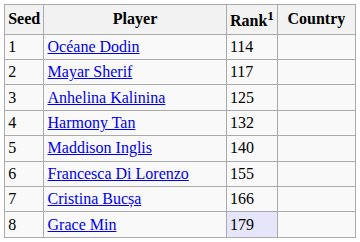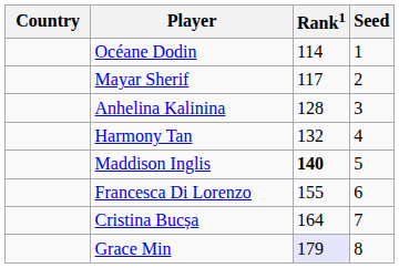 <table class="sortable wikitable">
 <tr>
-<th>Seed</th>
+<th width="70">Country</th>
 <th width="175">Player</th>
 <th>Rank<sup>1</sup></th>
-<th width="70">Country</th>
+<th>Seed</th>
 </tr>
 <tr>
-<td>1</td>
+<td></td>
 <td><a href='#'>Océane Dodin</a></td>
 <td>114</td>
-<td></td>
+<td>1</td>
 </tr>
 <tr>
-<td>2</td>
+<td></td>
 <td><a href='#'>Mayar Sherif</a></td>
 <td>117</td>
-<td></td>
+<td>2</td>
 </tr>
 <tr>
+<td></td>
+<td><a href='#'>Anhelina Kalinina</a></td>
+<td>128</td>
 <td>3</td>
-<td><a href='#'>Anhelina Kalinina</a></td>
-<td>125</td>
-<td></td>
 </tr>
 <tr>
-<td>4</td>
+<td></td>
 <td><a href='#'>Harmony Tan</a></td>
 <td>132</td>
-<td></td>
+<td>4</td>
 </tr>
 <tr>
+<td></td>
+<td><a href='#'>Maddison Inglis</a></td>
+<td><strong>140</strong></td>
 <td>5</td>
-<td><a href='#'>Maddison Inglis</a></td>
-<td>140</td>
-<td></td>
 </tr>
 <tr>
-<td>6</td>
+<td></td>
 <td><a href='#'>Francesca Di Lorenzo</a></td>
 <td>155</td>
-<td></td>
+<td>6</td>
 </tr>
 <tr>
+<td></td>
+<td><a href='#'>Cristina Bucșa</a></td>
+<td>164</td>
 <td>7</td>
-<td><a href='#'>Cristina Bucșa</a></td>
-<td>166</td>
-<td></td>
 </tr>
 <tr>
-<td>8</td>
+<td></td>
 <td><a href='#'>Grace Min</a></td>
 <td style="background: lavender;">179</td>
-<td></td>
+<td>8</td>
 </tr>
 </table>
